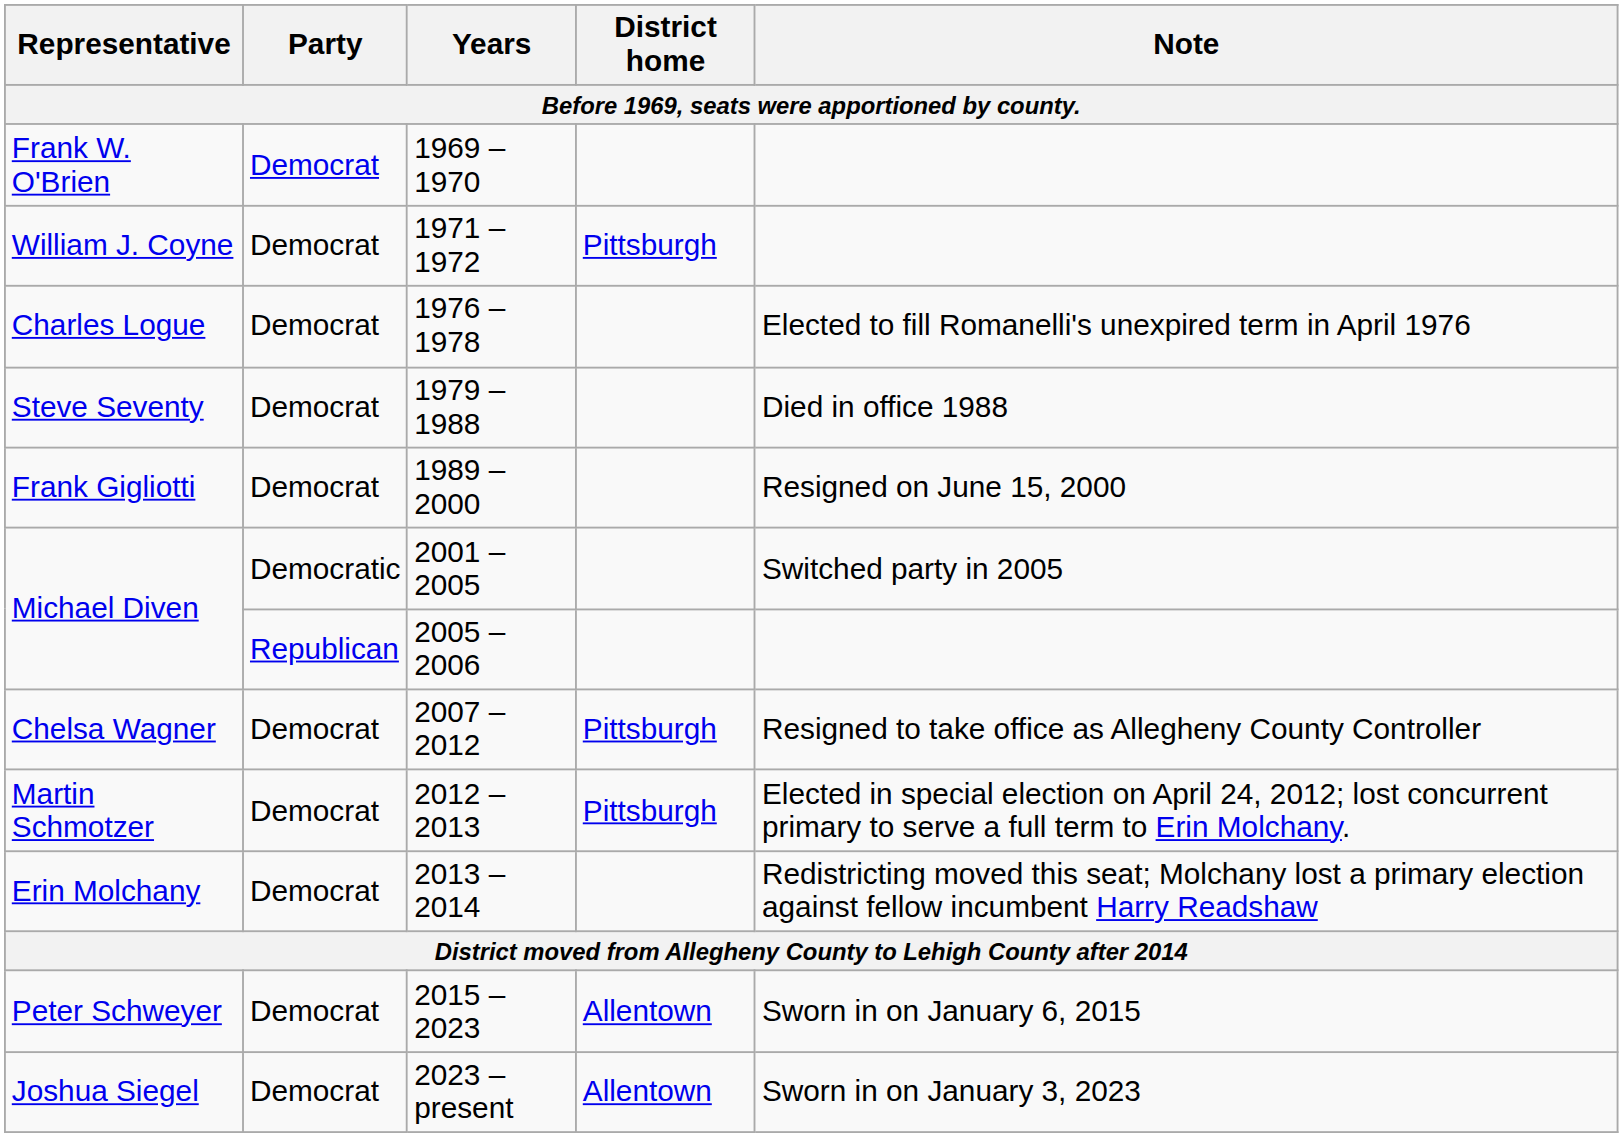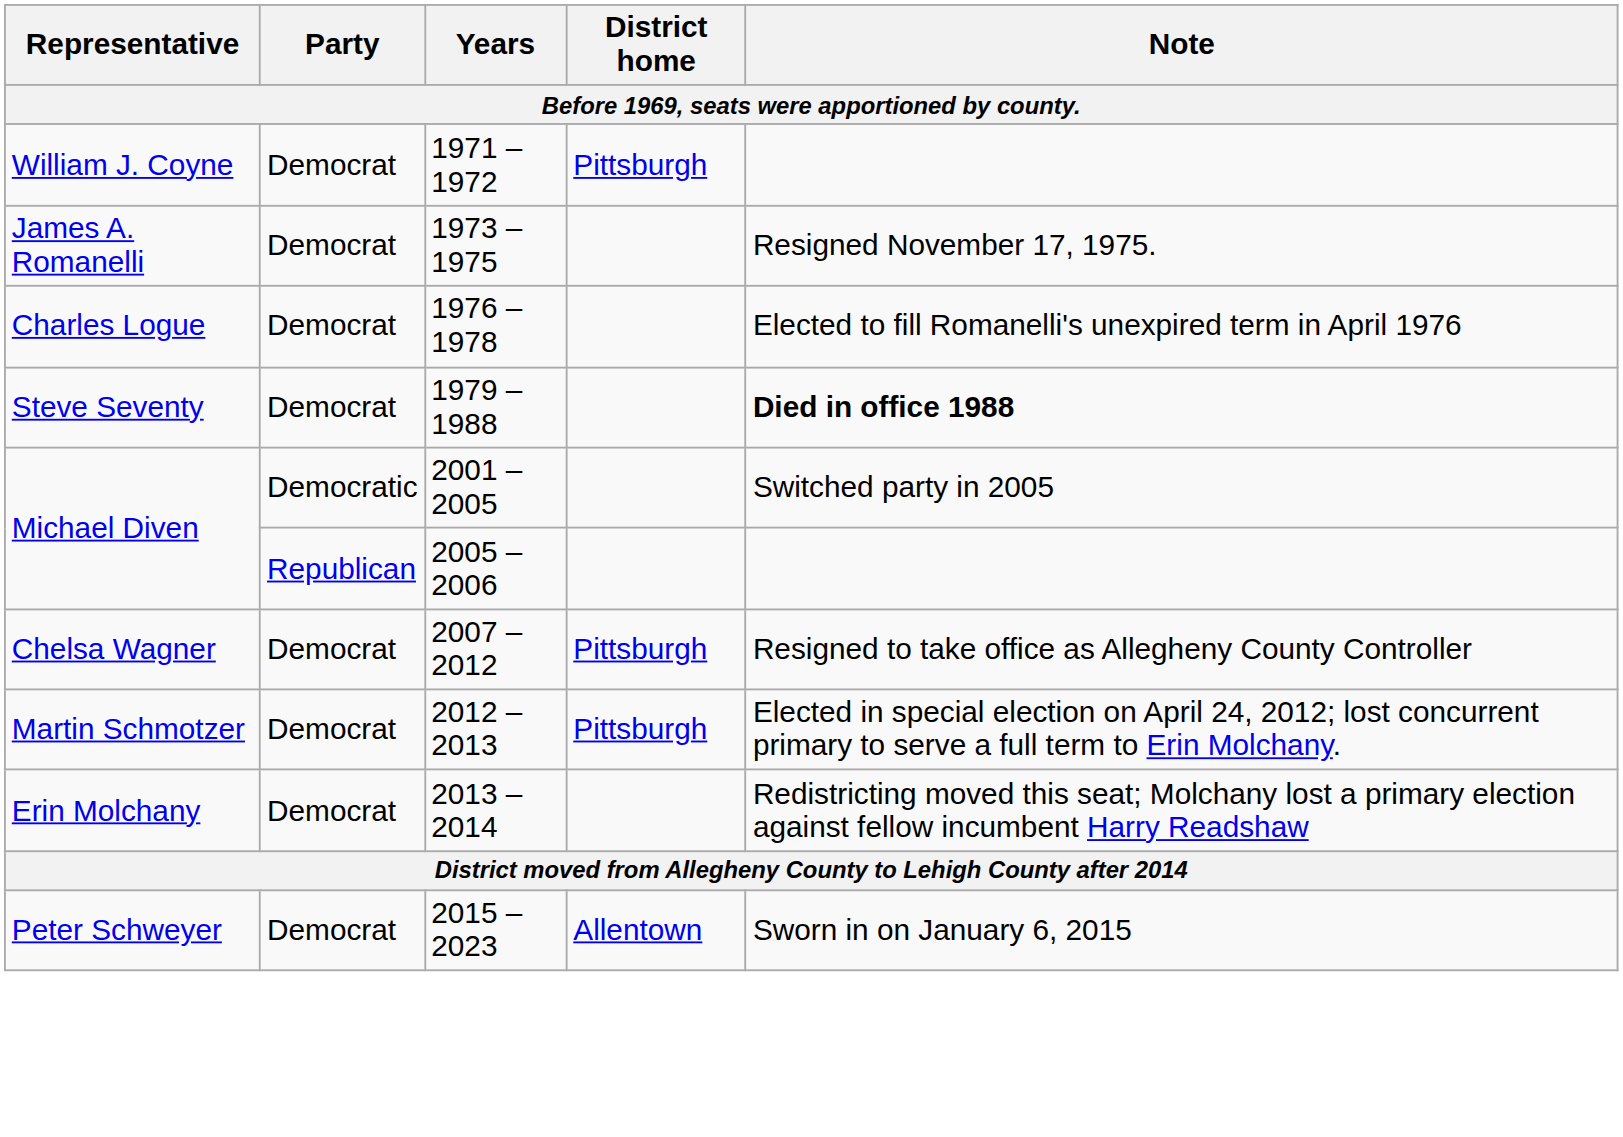 <table class="wikitable">
 <tr>
 <th>Representative</th>
 <th>Party</th>
 <th>Years</th>
 <th>District home</th>
 <th>Note</th>
 </tr>
 <tr>
 <th colspan="5" style="font-size: 80%;"><em>Before 1969, seats were apportioned by county.</em></th>
 </tr>
 <tr>
-<td><a href='#'>Frank W. O'Brien</a></td>
-<td><a href='#'>Democrat</a></td>
-<td>1969 – 1970</td>
-<td></td>
-<td></td>
-</tr>
-<tr>
 <td><a href='#'>William J. Coyne</a></td>
 <td>Democrat</td>
 <td>1971 – 1972</td>
 <td><a href='#'>Pittsburgh</a></td>
 <td></td>
+</tr>
+<tr>
+<td><a href='#'>James A. Romanelli</a></td>
+<td>Democrat</td>
+<td>1973 – 1975</td>
+<td></td>
+<td>Resigned November 17, 1975.</td>
 </tr>
 <tr>
 <td><a href='#'>Charles Logue</a></td>
 <td>Democrat</td>
 <td>1976 – 1978</td>
 <td></td>
 <td>Elected to fill Romanelli's unexpired term in April 1976</td>
 </tr>
 <tr>
 <td><a href='#'>Steve Seventy</a></td>
 <td>Democrat</td>
 <td>1979 – 1988</td>
 <td></td>
-<td>Died in office 1988</td>
-</tr>
-<tr>
-<td><a href='#'>Frank Gigliotti</a></td>
-<td>Democrat</td>
-<td>1989 – 2000</td>
-<td></td>
-<td>Resigned on June 15, 2000</td>
+<td><strong>Died in office 1988</strong></td>
 </tr>
 <tr>
 <td rowspan="2"><a href='#'>Michael Diven</a></td>
 <td>Democratic</td>
 <td>2001 – 2005</td>
 <td></td>
 <td>Switched party in 2005</td>
 </tr>
 <tr>
 <td><a href='#'>Republican</a></td>
 <td>2005 – 2006</td>
 <td></td>
 <td></td>
 </tr>
 <tr>
 <td><a href='#'>Chelsa Wagner</a></td>
 <td>Democrat</td>
 <td>2007 – 2012</td>
 <td><a href='#'>Pittsburgh</a></td>
 <td>Resigned to take office as Allegheny County Controller</td>
 </tr>
 <tr>
 <td><a href='#'>Martin Schmotzer</a></td>
 <td>Democrat</td>
 <td>2012 – 2013</td>
 <td><a href='#'>Pittsburgh</a></td>
 <td>Elected in special election on April 24, 2012; lost concurrent primary to serve a full term to <a href='#'>Erin Molchany</a>.</td>
 </tr>
 <tr>
 <td><a href='#'>Erin Molchany</a></td>
 <td>Democrat</td>
 <td>2013 – 2014</td>
 <td></td>
 <td>Redistricting moved this seat; Molchany lost a primary election against fellow incumbent <a href='#'>Harry Readshaw</a></td>
 </tr>
 <tr>
 <th colspan="5" style="font-size: 80%;"><em>District moved from Allegheny County to Lehigh County after 2014</em></th>
 </tr>
 <tr>
 <td><a href='#'>Peter Schweyer</a></td>
 <td>Democrat</td>
 <td>2015 – 2023</td>
 <td><a href='#'>Allentown</a></td>
 <td>Sworn in on January 6, 2015</td>
 </tr>
-<tr>
-<td><a href='#'>Joshua Siegel</a></td>
-<td>Democrat</td>
-<td>2023 – present</td>
-<td><a href='#'>Allentown</a></td>
-<td>Sworn in on January 3, 2023</td>
-</tr>
 </table>
